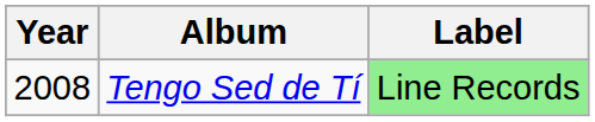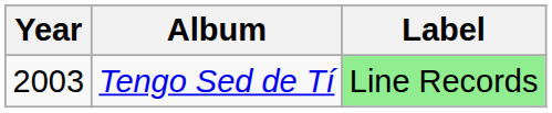 <table class="wikitable">
 <tr>
 <th>Year</th>
 <th>Album</th>
 <th>Label</th>
 </tr>
 <tr>
-<td>2008</td>
+<td>2003</td>
 <td><em><a href='#'>Tengo Sed de Tí</a></em></td>
 <td style="background: lightgreen;">Line Records</td>
 </tr>
 </table>
